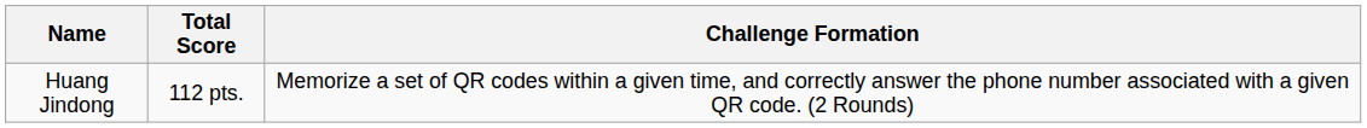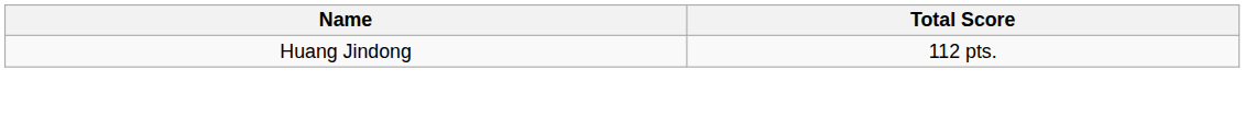 <table class="wikitable" style="width:80%; text-align:center">
 <tr>
 <th>Name</th>
 <th>Total Score</th>
-<th>Challenge Formation</th>
 </tr>
 <tr>
 <td>Huang Jindong</td>
 <td>112 pts.</td>
-<td>Memorize a set of QR codes within a given time, and correctly answer the phone number associated with a given QR code. (2 Rounds)</td>
 </tr>
 </table>
